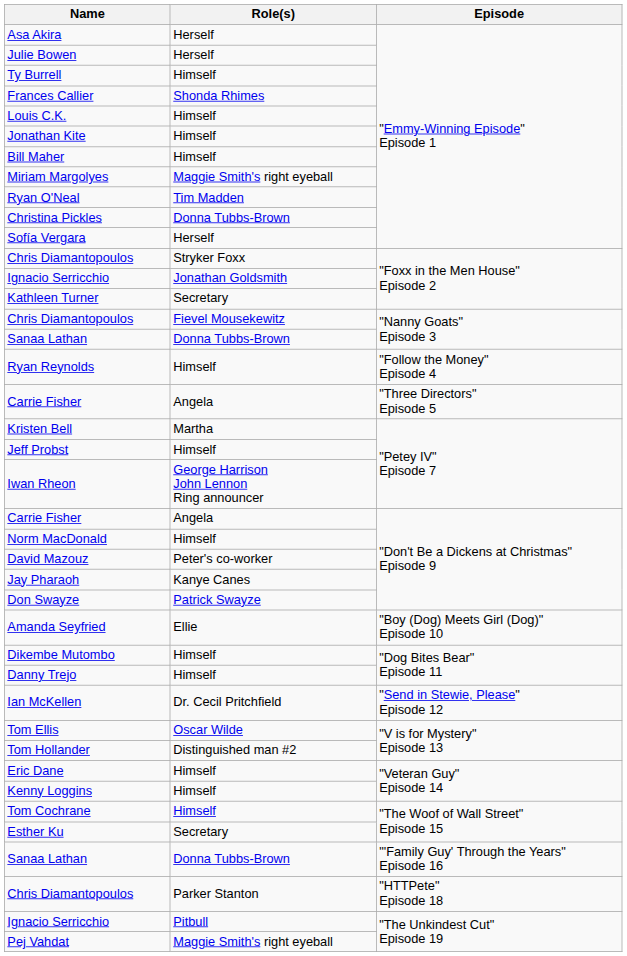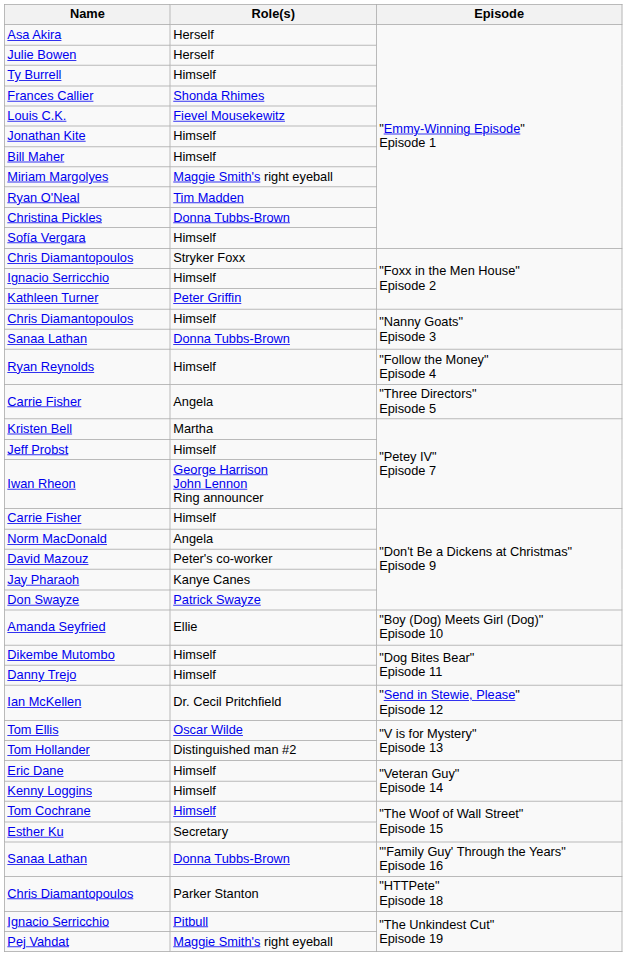 <table class="wikitable">
 <tr>
 <th scope="col" style="width: 200px;">Name</th>
 <th scope="col" style="width: 250px;">Role(s)</th>
 <th scope="col" style="width: 300px;">Episode</th>
 </tr>
 <tr>
 <td><a href='#'>Asa Akira</a></td>
 <td>Herself</td>
 <td rowspan="11">"<a href='#'>Emmy-Winning Episode</a>"<br>Episode 1</td>
 </tr>
 <tr>
 <td><a href='#'>Julie Bowen</a></td>
 <td>Herself</td>
 </tr>
 <tr>
 <td><a href='#'>Ty Burrell</a></td>
 <td>Himself</td>
 </tr>
 <tr>
 <td><a href='#'>Frances Callier</a></td>
 <td><a href='#'>Shonda Rhimes</a></td>
 </tr>
 <tr>
 <td><a href='#'>Louis C.K.</a></td>
-<td>Himself</td>
+<td><a href='#'>Fievel Mousekewitz</a></td>
 </tr>
 <tr>
 <td><a href='#'>Jonathan Kite</a></td>
 <td>Himself</td>
 </tr>
 <tr>
 <td><a href='#'>Bill Maher</a></td>
 <td>Himself</td>
 </tr>
 <tr>
 <td><a href='#'>Miriam Margolyes</a></td>
 <td><a href='#'>Maggie Smith's</a> right eyeball</td>
 </tr>
 <tr>
 <td><a href='#'>Ryan O'Neal</a></td>
 <td><a href='#'>Tim Madden</a></td>
 </tr>
 <tr>
 <td><a href='#'>Christina Pickles</a></td>
 <td><a href='#'>Donna Tubbs-Brown</a></td>
 </tr>
 <tr>
 <td><a href='#'>Sofía Vergara</a></td>
-<td>Herself</td>
+<td>Himself</td>
 </tr>
 <tr>
 <td><a href='#'>Chris Diamantopoulos</a></td>
 <td>Stryker Foxx</td>
 <td rowspan="3">"Foxx in the Men House"<br>Episode 2</td>
 </tr>
 <tr>
 <td><a href='#'>Ignacio Serricchio</a></td>
-<td><a href='#'>Jonathan Goldsmith</a></td>
+<td>Himself</td>
 </tr>
 <tr>
 <td><a href='#'>Kathleen Turner</a></td>
-<td>Secretary</td>
+<td><a href='#'>Peter Griffin</a></td>
 </tr>
 <tr>
 <td><a href='#'>Chris Diamantopoulos</a></td>
-<td><a href='#'>Fievel Mousekewitz</a></td>
+<td>Himself</td>
 <td rowspan="2">"Nanny Goats"<br>Episode 3</td>
 </tr>
 <tr>
 <td><a href='#'>Sanaa Lathan</a></td>
 <td><a href='#'>Donna Tubbs-Brown</a></td>
 </tr>
 <tr>
 <td><a href='#'>Ryan Reynolds</a></td>
 <td>Himself</td>
 <td>"Follow the Money"<br>Episode 4</td>
 </tr>
 <tr>
 <td><a href='#'>Carrie Fisher</a></td>
 <td>Angela</td>
 <td>"Three Directors"<br>Episode 5</td>
 </tr>
 <tr>
 <td><a href='#'>Kristen Bell</a></td>
 <td>Martha</td>
 <td rowspan="3">"Petey IV"<br>Episode 7</td>
 </tr>
 <tr>
 <td><a href='#'>Jeff Probst</a></td>
 <td>Himself</td>
 </tr>
 <tr>
 <td><a href='#'>Iwan Rheon</a></td>
 <td><a href='#'>George Harrison</a><br><a href='#'>John Lennon</a><br>Ring announcer</td>
 </tr>
 <tr>
 <td><a href='#'>Carrie Fisher</a></td>
-<td>Angela</td>
+<td>Himself</td>
 <td rowspan="5">"Don't Be a Dickens at Christmas"<br>Episode 9</td>
 </tr>
 <tr>
 <td><a href='#'>Norm MacDonald</a></td>
-<td>Himself</td>
+<td>Angela</td>
 </tr>
 <tr>
 <td><a href='#'>David Mazouz</a></td>
 <td>Peter's co-worker</td>
 </tr>
 <tr>
 <td><a href='#'>Jay Pharaoh</a></td>
 <td>Kanye Canes</td>
 </tr>
 <tr>
 <td><a href='#'>Don Swayze</a></td>
 <td><a href='#'>Patrick Swayze</a></td>
 </tr>
 <tr>
 <td><a href='#'>Amanda Seyfried</a></td>
 <td>Ellie</td>
 <td>"Boy (Dog) Meets Girl (Dog)"<br>Episode 10</td>
 </tr>
 <tr>
 <td><a href='#'>Dikembe Mutombo</a></td>
 <td>Himself</td>
 <td rowspan="2">"Dog Bites Bear"<br>Episode 11</td>
 </tr>
 <tr>
 <td><a href='#'>Danny Trejo</a></td>
 <td>Himself</td>
 </tr>
 <tr>
 <td><a href='#'>Ian McKellen</a></td>
 <td>Dr. Cecil Pritchfield</td>
 <td>"<a href='#'>Send in Stewie, Please</a>"<br>Episode 12</td>
 </tr>
 <tr>
 <td><a href='#'>Tom Ellis</a></td>
 <td><a href='#'>Oscar Wilde</a></td>
 <td rowspan="2">"V is for Mystery"<br>Episode 13</td>
 </tr>
 <tr>
 <td><a href='#'>Tom Hollander</a></td>
 <td>Distinguished man #2</td>
 </tr>
 <tr>
 <td><a href='#'>Eric Dane</a></td>
 <td>Himself</td>
 <td rowspan="2">"Veteran Guy"<br>Episode 14</td>
 </tr>
 <tr>
 <td><a href='#'>Kenny Loggins</a></td>
 <td>Himself</td>
 </tr>
 <tr>
 <td><a href='#'>Tom Cochrane</a></td>
 <td><a href='#'>Himself</a></td>
 <td rowspan="2">"The Woof of Wall Street"<br>Episode 15</td>
 </tr>
 <tr>
 <td><a href='#'>Esther Ku</a></td>
 <td>Secretary</td>
 </tr>
 <tr>
 <td><a href='#'>Sanaa Lathan</a></td>
 <td><a href='#'>Donna Tubbs-Brown</a></td>
 <td>"'Family Guy' Through the Years"<br>Episode 16</td>
 </tr>
 <tr>
 <td><a href='#'>Chris Diamantopoulos</a></td>
 <td>Parker Stanton</td>
 <td>"HTTPete"<br>Episode 18</td>
 </tr>
 <tr>
 <td><a href='#'>Ignacio Serricchio</a></td>
 <td><a href='#'>Pitbull</a></td>
 <td rowspan="2">"The Unkindest Cut"<br>Episode 19</td>
 </tr>
 <tr>
 <td><a href='#'>Pej Vahdat</a></td>
 <td><a href='#'>Maggie Smith's</a> right eyeball</td>
 </tr>
 </table>
